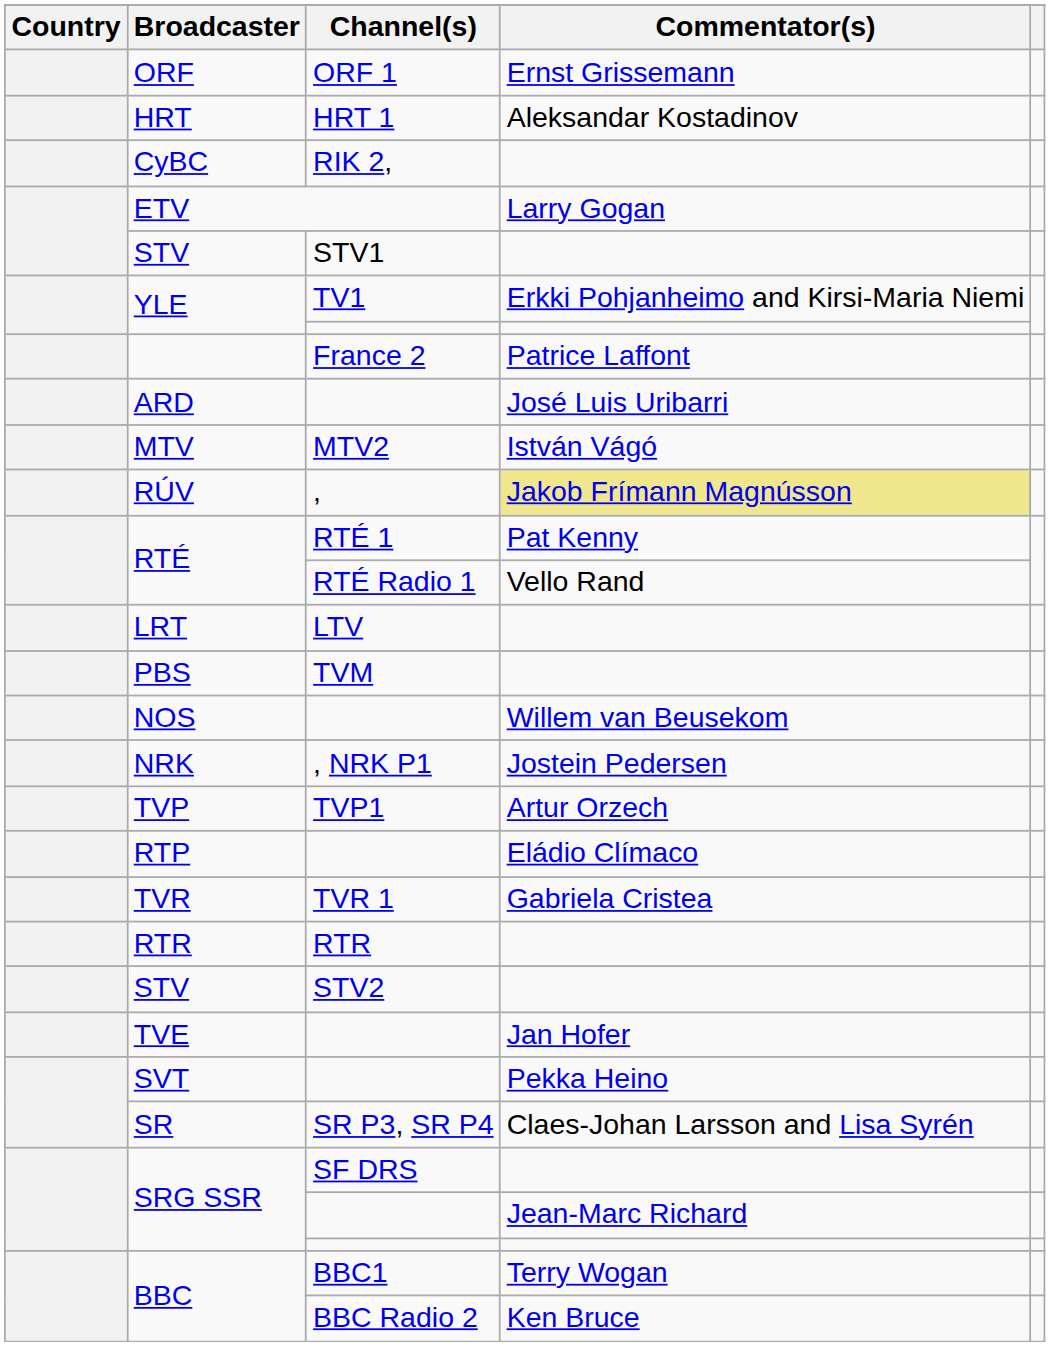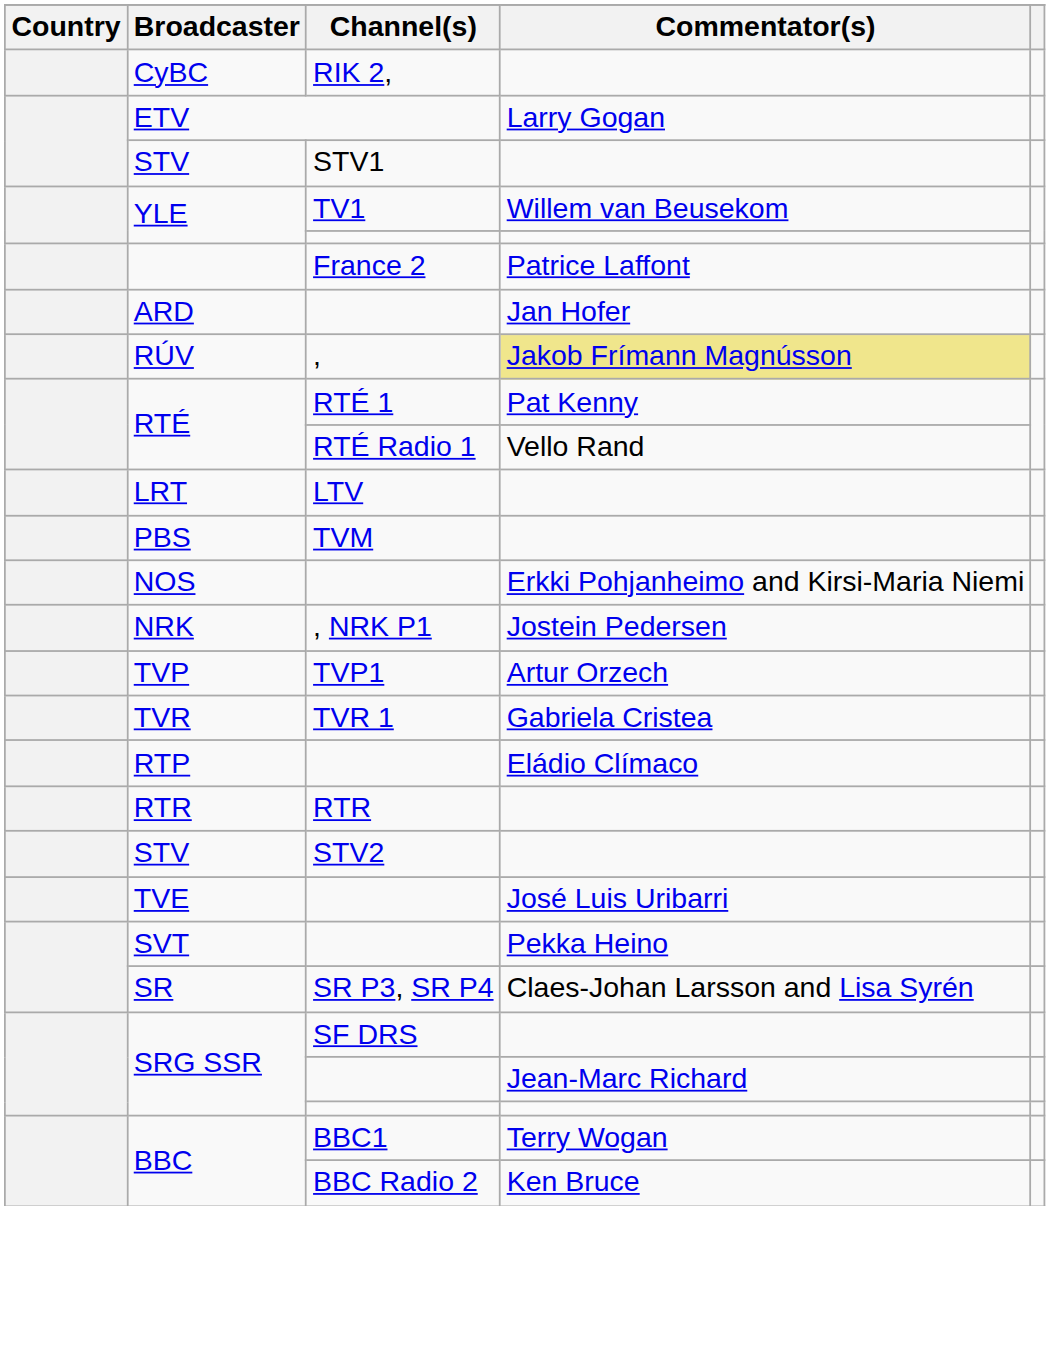 <table class="wikitable plainrowheaders sticky-header">
 <tr>
 </tr>
 <tr>
 <th scope="col">Country</th>
 <th scope="col">Broadcaster</th>
 <th scope="col">Channel(s)</th>
 <th scope="col">Commentator(s)</th>
 <th scope="col"></th>
-</tr>
-<tr>
-<th scope="row"></th>
-<td><a href='#'>ORF</a></td>
-<td><a href='#'>ORF 1</a></td>
-<td><a href='#'>Ernst Grissemann</a></td>
-<td style="text-align:center"></td>
-</tr>
-<tr>
-<th scope="row"></th>
-<td><a href='#'>HRT</a></td>
-<td><a href='#'>HRT 1</a></td>
-<td>Aleksandar Kostadinov</td>
-<td style="text-align:center"></td>
 </tr>
 <tr>
 <th scope="row"></th>
 <td><a href='#'>CyBC</a></td>
 <td><a href='#'>RIK 2</a>, </td>
 <td></td>
 <td style="text-align:center"></td>
 </tr>
 <tr>
 <th scope="row" rowspan="2"></th>
 <td colspan="2"><a href='#'>ETV</a></td>
 <td><a href='#'>Larry Gogan</a></td>
 <td style="text-align:center"></td>
 </tr>
 <tr>
 <td><a href='#'>STV</a></td>
 <td>STV1</td>
 <td></td>
 <td style="text-align:center"></td>
 </tr>
 <tr>
 <th scope="rowgroup" rowspan="2"></th>
 <td rowspan="2"><a href='#'>YLE</a></td>
 <td><a href='#'>TV1</a></td>
-<td><a href='#'>Erkki Pohjanheimo</a> and Kirsi-Maria Niemi</td>
+<td><a href='#'>Willem van Beusekom</a></td>
 <td rowspan="2" style="text-align:center"></td>
 </tr>
 <tr>
 <td></td>
 <td></td>
 </tr>
 <tr>
 <th scope="row"></th>
 <td></td>
 <td><a href='#'>France 2</a></td>
 <td><a href='#'>Patrice Laffont</a></td>
 <td style="text-align:center"></td>
 </tr>
 <tr>
 <th scope="row"></th>
 <td><a href='#'>ARD</a></td>
 <td></td>
-<td><a href='#'>José Luis Uribarri</a></td>
-<td style="text-align:center"></td>
-</tr>
-<tr>
-<th scope="row"></th>
-<td><a href='#'>MTV</a></td>
-<td><a href='#'>MTV2</a></td>
-<td><a href='#'>István Vágó</a></td>
+<td><a href='#'>Jan Hofer</a></td>
 <td style="text-align:center"></td>
 </tr>
 <tr>
 <th scope="row"></th>
 <td><a href='#'>RÚV</a></td>
 <td>, </td>
 <td style="background: khaki;"><a href='#'>Jakob Frímann Magnússon</a></td>
 <td style="text-align:center"></td>
 </tr>
 <tr>
 <th scope="rowgroup" rowspan="2"></th>
 <td rowspan="2"><a href='#'>RTÉ</a></td>
 <td><a href='#'>RTÉ 1</a></td>
 <td><a href='#'>Pat Kenny</a></td>
 <td rowspan="2" style="text-align:center"></td>
 </tr>
 <tr>
 <td><a href='#'>RTÉ Radio 1</a></td>
 <td>Vello Rand</td>
 </tr>
 <tr>
 <th scope="row"></th>
 <td><a href='#'>LRT</a></td>
 <td><a href='#'>LTV</a></td>
 <td></td>
 <td style="text-align:center"></td>
 </tr>
 <tr>
 <th scope="row"></th>
 <td><a href='#'>PBS</a></td>
 <td><a href='#'>TVM</a></td>
 <td></td>
 <td style="text-align:center"></td>
 </tr>
 <tr>
 <th scope="row"></th>
 <td><a href='#'>NOS</a></td>
 <td></td>
-<td><a href='#'>Willem van Beusekom</a></td>
+<td><a href='#'>Erkki Pohjanheimo</a> and Kirsi-Maria Niemi</td>
 <td style="text-align:center"></td>
 </tr>
 <tr>
 <th scope="row"></th>
 <td><a href='#'>NRK</a></td>
 <td>, <a href='#'>NRK P1</a></td>
 <td><a href='#'>Jostein Pedersen</a></td>
 <td style="text-align:center"></td>
 </tr>
 <tr>
 <th scope="row"></th>
 <td><a href='#'>TVP</a></td>
 <td><a href='#'>TVP1</a></td>
 <td><a href='#'>Artur Orzech</a></td>
 <td style="text-align:center"></td>
 </tr>
 <tr>
 <th scope="row"></th>
-<td><a href='#'>RTP</a></td>
-<td></td>
-<td><a href='#'>Eládio Clímaco</a></td>
+<td><a href='#'>TVR</a></td>
+<td><a href='#'>TVR 1</a></td>
+<td><a href='#'>Gabriela Cristea</a></td>
 <td style="text-align:center"></td>
 </tr>
 <tr>
 <th scope="row"></th>
-<td><a href='#'>TVR</a></td>
-<td><a href='#'>TVR 1</a></td>
-<td><a href='#'>Gabriela Cristea</a></td>
+<td><a href='#'>RTP</a></td>
+<td></td>
+<td><a href='#'>Eládio Clímaco</a></td>
 <td style="text-align:center"></td>
 </tr>
 <tr>
 <th scope="row"></th>
 <td><a href='#'>RTR</a></td>
 <td><a href='#'>RTR</a></td>
 <td></td>
 <td style="text-align:center"></td>
 </tr>
 <tr>
 <th scope="row"></th>
 <td><a href='#'>STV</a></td>
 <td><a href='#'>STV2</a></td>
 <td></td>
 <td style="text-align:center"></td>
 </tr>
 <tr>
 <th scope="row"></th>
 <td><a href='#'>TVE</a></td>
 <td></td>
-<td><a href='#'>Jan Hofer</a></td>
+<td><a href='#'>José Luis Uribarri</a></td>
 <td style="text-align:center"></td>
 </tr>
 <tr>
 <th scope="rowgroup" rowspan="2"></th>
 <td><a href='#'>SVT</a></td>
 <td></td>
 <td><a href='#'>Pekka Heino</a></td>
 <td style="text-align:center"></td>
 </tr>
 <tr>
 <td><a href='#'>SR</a></td>
 <td><a href='#'>SR P3</a>, <a href='#'>SR P4</a></td>
 <td>Claes-Johan Larsson and <a href='#'>Lisa Syrén</a></td>
 <td style="text-align:center"></td>
 </tr>
 <tr>
 <th scope="rowgroup" rowspan="3"></th>
 <td rowspan="3"><a href='#'>SRG SSR</a></td>
 <td><a href='#'>SF DRS</a></td>
 <td></td>
 <td style="text-align:center"></td>
 </tr>
 <tr>
 <td></td>
 <td><a href='#'>Jean-Marc Richard</a></td>
 <td style="text-align:center"></td>
 </tr>
 <tr>
 <td></td>
 <td></td>
 <td style="text-align:center"></td>
 </tr>
 <tr>
 <th scope="rowgroup" rowspan="2"></th>
 <td rowspan="2"><a href='#'>BBC</a></td>
 <td><a href='#'>BBC1</a></td>
 <td><a href='#'>Terry Wogan</a></td>
 <td style="text-align:center"></td>
 </tr>
 <tr>
 <td><a href='#'>BBC Radio 2</a></td>
 <td><a href='#'>Ken Bruce</a></td>
 <td style="text-align:center"></td>
 </tr>
 </table>
